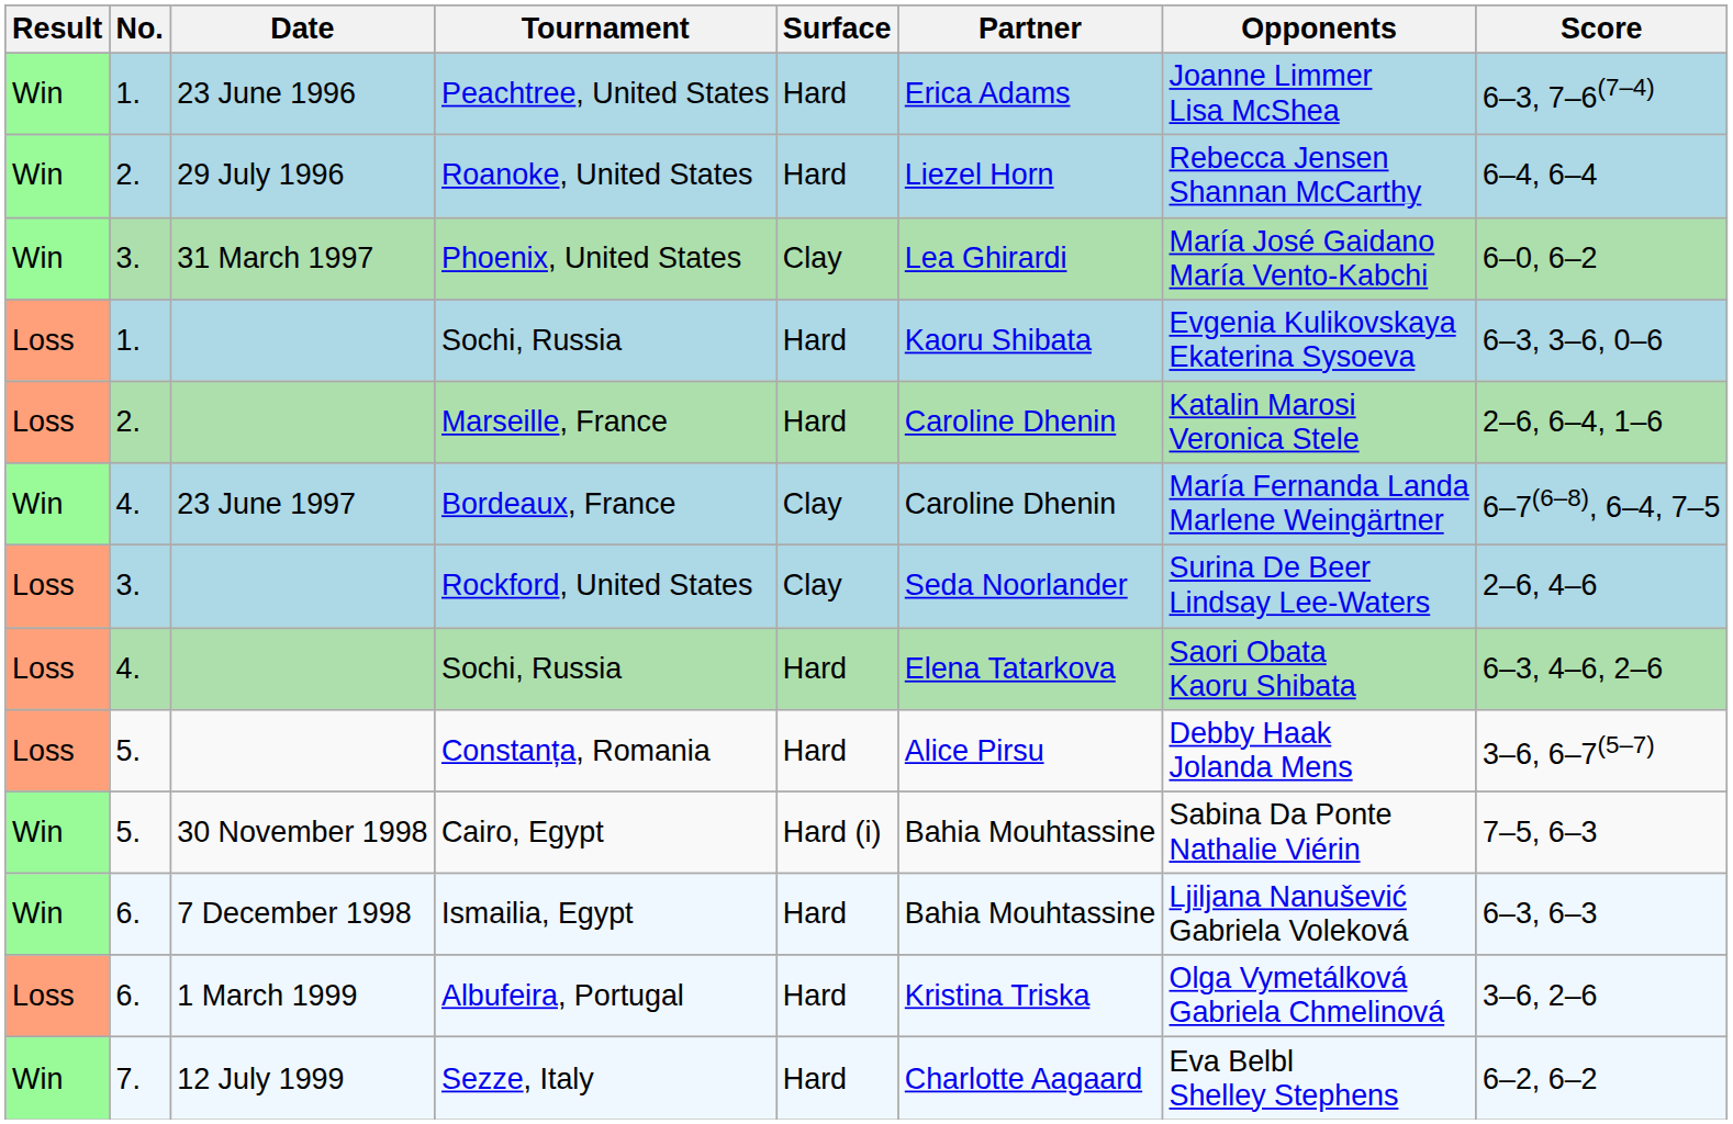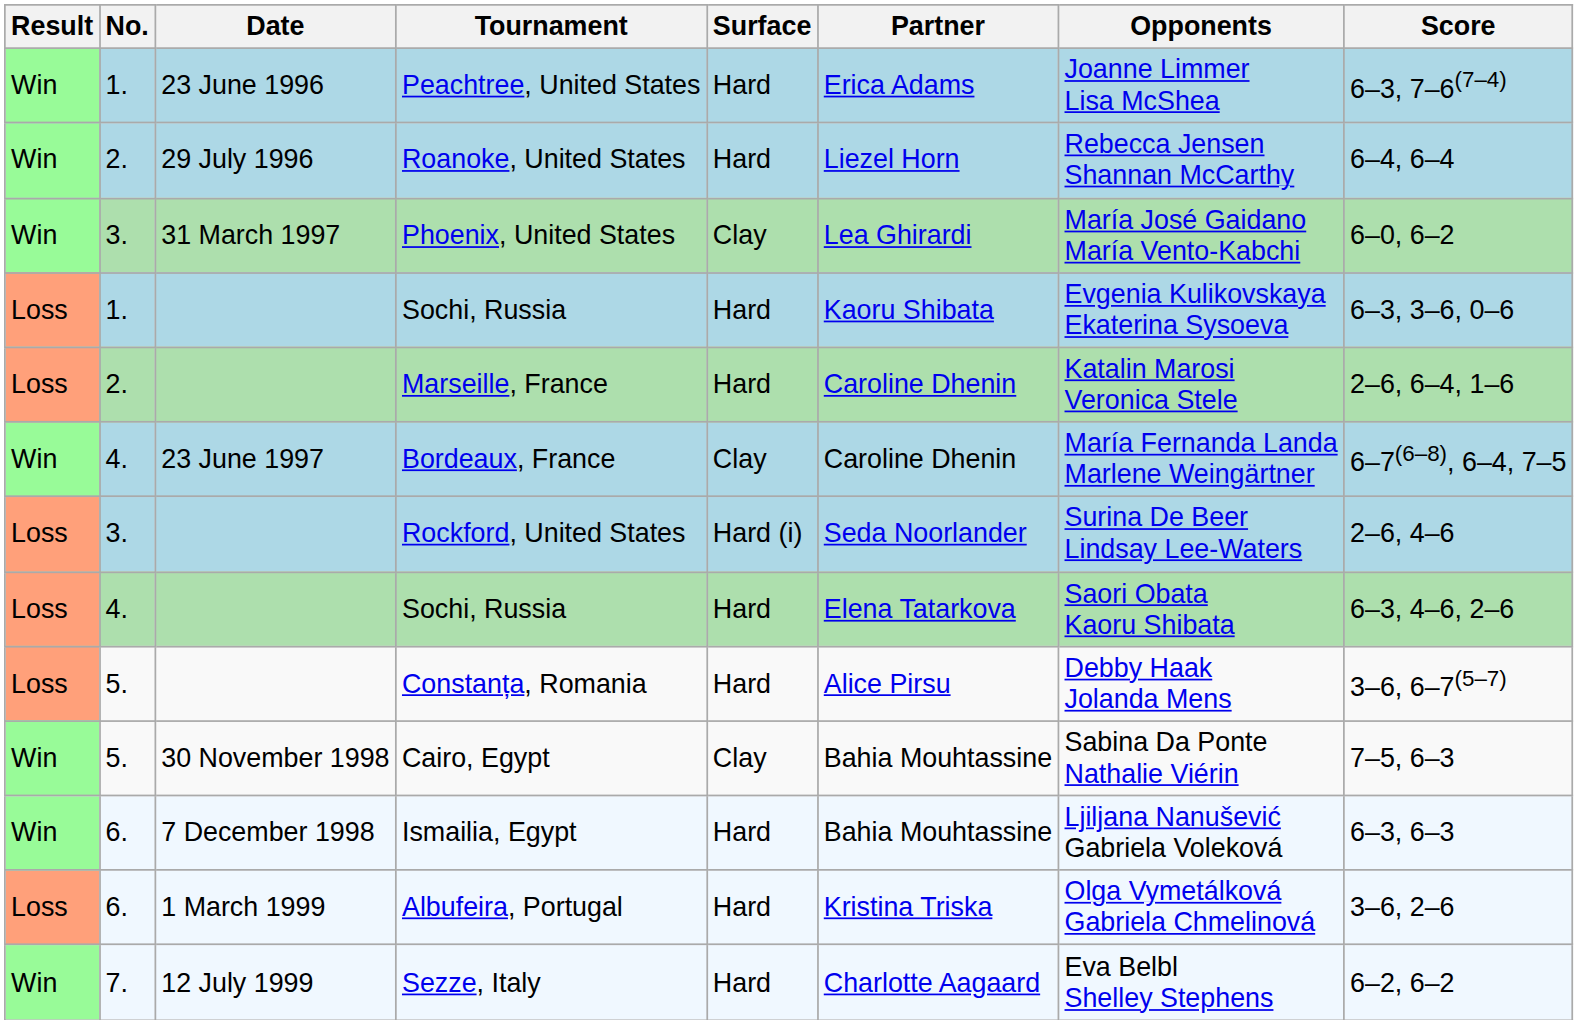 <table class="sortable wikitable" style="font-size:97%;">
 <tr>
 <th>Result</th>
 <th>No.</th>
 <th>Date</th>
 <th>Tournament</th>
 <th>Surface</th>
 <th>Partner</th>
 <th>Opponents</th>
 <th class="unsortable">Score</th>
 </tr>
 <tr style="background:lightblue;">
 <td style="background:#98fb98;">Win</td>
 <td>1.</td>
 <td>23 June 1996</td>
 <td><a href='#'>Peachtree</a>, United States</td>
 <td>Hard</td>
 <td> <a href='#'>Erica Adams</a></td>
 <td> <a href='#'>Joanne Limmer</a> <br>  <a href='#'>Lisa McShea</a></td>
 <td>6–3, 7–6<sup>(7–4)</sup></td>
 </tr>
 <tr style="background:lightblue;">
 <td style="background:#98fb98;">Win</td>
 <td>2.</td>
 <td>29 July 1996</td>
 <td><a href='#'>Roanoke</a>, United States</td>
 <td>Hard</td>
 <td> <a href='#'>Liezel Horn</a></td>
 <td> <a href='#'>Rebecca Jensen</a> <br>  <a href='#'>Shannan McCarthy</a></td>
 <td>6–4, 6–4</td>
 </tr>
 <tr style="background:#addfad;">
 <td style="background:#98fb98;">Win</td>
 <td>3.</td>
 <td>31 March 1997</td>
 <td><a href='#'>Phoenix</a>, United States</td>
 <td>Clay</td>
 <td> <a href='#'>Lea Ghirardi</a></td>
 <td> <a href='#'>María José Gaidano</a> <br>  <a href='#'>María Vento-Kabchi</a></td>
 <td>6–0, 6–2</td>
 </tr>
 <tr style="background:lightblue;">
 <td style="background:#ffa07a;">Loss</td>
 <td>1.</td>
 <td></td>
 <td>Sochi, Russia</td>
 <td>Hard</td>
 <td> <a href='#'>Kaoru Shibata</a></td>
 <td> <a href='#'>Evgenia Kulikovskaya</a> <br>  <a href='#'>Ekaterina Sysoeva</a></td>
 <td>6–3, 3–6, 0–6</td>
 </tr>
 <tr style="background:#addfad;">
 <td style="background:#ffa07a;">Loss</td>
 <td>2.</td>
 <td></td>
 <td><a href='#'>Marseille</a>, France</td>
 <td>Hard</td>
 <td> <a href='#'>Caroline Dhenin</a></td>
 <td> <a href='#'>Katalin Marosi</a> <br>  <a href='#'>Veronica Stele</a></td>
 <td>2–6, 6–4, 1–6</td>
 </tr>
 <tr style="background:lightblue;">
 <td style="background:#98fb98;">Win</td>
 <td>4.</td>
 <td>23 June 1997</td>
 <td><a href='#'>Bordeaux</a>, France</td>
 <td>Clay</td>
 <td> Caroline Dhenin</td>
 <td> <a href='#'>María Fernanda Landa</a> <br>  <a href='#'>Marlene Weingärtner</a></td>
 <td>6–7<sup>(6–8)</sup>, 6–4, 7–5</td>
 </tr>
 <tr style="background:lightblue;">
 <td style="background:#ffa07a;">Loss</td>
 <td>3.</td>
 <td></td>
 <td><a href='#'>Rockford</a>, United States</td>
-<td>Clay</td>
+<td>Hard (i)</td>
 <td> <a href='#'>Seda Noorlander</a></td>
 <td> <a href='#'>Surina De Beer</a> <br>  <a href='#'>Lindsay Lee-Waters</a></td>
 <td>2–6, 4–6</td>
 </tr>
 <tr style="background:#addfad;">
 <td style="background:#ffa07a;">Loss</td>
 <td>4.</td>
 <td></td>
 <td>Sochi, Russia</td>
 <td>Hard</td>
 <td> <a href='#'>Elena Tatarkova</a></td>
 <td> <a href='#'>Saori Obata</a> <br>  <a href='#'>Kaoru Shibata</a></td>
 <td>6–3, 4–6, 2–6</td>
 </tr>
 <tr>
 <td style="background:#ffa07a;">Loss</td>
 <td>5.</td>
 <td></td>
 <td><a href='#'>Constanța</a>, Romania</td>
 <td>Hard</td>
 <td> <a href='#'>Alice Pirsu</a></td>
 <td> <a href='#'>Debby Haak</a> <br>  <a href='#'>Jolanda Mens</a></td>
 <td>3–6, 6–7<sup>(5–7)</sup></td>
 </tr>
 <tr>
 <td style="background:#98fb98;">Win</td>
 <td>5.</td>
 <td>30 November 1998</td>
 <td>Cairo, Egypt</td>
-<td>Hard (i)</td>
+<td>Clay</td>
 <td> Bahia Mouhtassine</td>
 <td> Sabina Da Ponte <br>  <a href='#'>Nathalie Viérin</a></td>
 <td>7–5, 6–3</td>
 </tr>
 <tr style="background:#f0f8ff;">
 <td style="background:#98fb98;">Win</td>
 <td>6.</td>
 <td>7 December 1998</td>
 <td>Ismailia, Egypt</td>
 <td>Hard</td>
 <td> Bahia Mouhtassine</td>
 <td> <a href='#'>Ljiljana Nanušević</a> <br>  Gabriela Voleková</td>
 <td>6–3, 6–3</td>
 </tr>
 <tr style="background:#f0f8ff;">
 <td style="background:#ffa07a;">Loss</td>
 <td>6.</td>
 <td>1 March 1999</td>
 <td><a href='#'>Albufeira</a>, Portugal</td>
 <td>Hard</td>
 <td> <a href='#'>Kristina Triska</a></td>
 <td> <a href='#'>Olga Vymetálková</a> <br>  <a href='#'>Gabriela Chmelinová</a></td>
 <td>3–6, 2–6</td>
 </tr>
 <tr style="background:#f0f8ff;">
 <td style="background:#98fb98;">Win</td>
 <td>7.</td>
 <td>12 July 1999</td>
 <td><a href='#'>Sezze</a>, Italy</td>
 <td>Hard</td>
 <td> <a href='#'>Charlotte Aagaard</a></td>
 <td> Eva Belbl <br>  <a href='#'>Shelley Stephens</a></td>
 <td>6–2, 6–2</td>
 </tr>
 </table>
